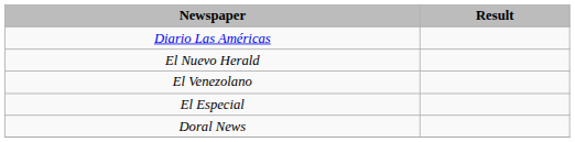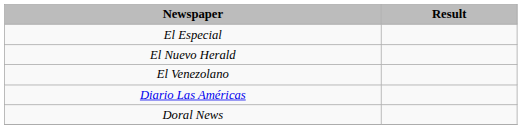 <table class="wikitable" width=650px>
 <tr style="text-align: center; top">
 <th style="background:#bcbcbc;">Newspaper</th>
 <th style="background:#bcbcbc;">Result</th>
 </tr>
 <tr style="text-align: center; top">
-<td><em><a href='#'>Diario Las Américas</a></em></td>
+<td><em>El Especial</em></td>
 <td></td>
 </tr>
 <tr style="text-align: center; top">
 <td><em>El Nuevo Herald</em></td>
 <td></td>
 </tr>
 <tr style="text-align: center; top">
 <td><em>El Venezolano</em></td>
 <td></td>
 </tr>
 <tr style="text-align: center; top">
-<td><em>El Especial</em></td>
+<td><em><a href='#'>Diario Las Américas</a></em></td>
 <td></td>
 </tr>
 <tr style="text-align: center; top">
 <td><em>Doral News</em></td>
 <td></td>
 </tr>
 <tr style="text-align: center; top">
 </tr>
 </table>
